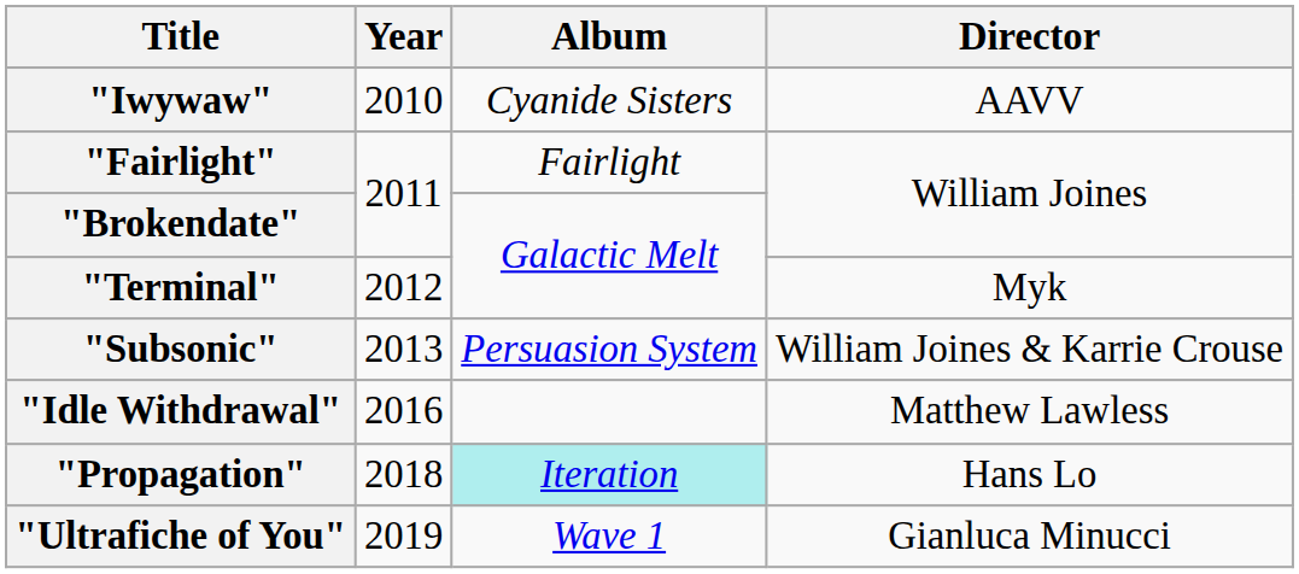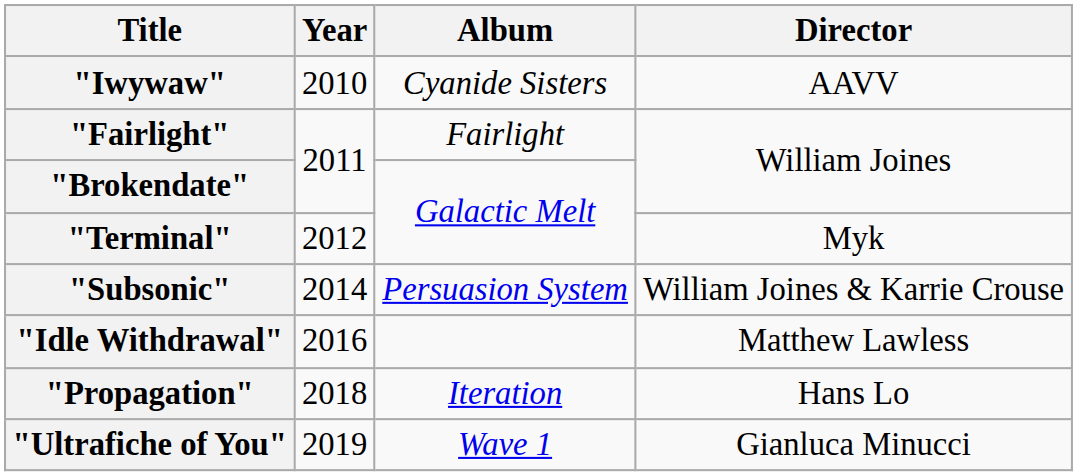 <table class="wikitable plainrowheaders" style="text-align:center;">
 <tr>
 <th scope="col">Title</th>
 <th scope="col">Year</th>
 <th scope="col">Album</th>
 <th scope="col">Director</th>
 </tr>
 <tr>
 <th scope="row">"Iwywaw"</th>
 <td>2010</td>
 <td><em>Cyanide Sisters</em></td>
 <td>AAVV</td>
 </tr>
 <tr>
 <th scope="row">"Fairlight"</th>
 <td rowspan=2>2011</td>
 <td><em>Fairlight</em></td>
 <td rowspan=2>William Joines</td>
 </tr>
 <tr>
 <th scope="row">"Brokendate"</th>
 <td rowspan=2><em><a href='#'>Galactic Melt</a></em></td>
 </tr>
 <tr>
 <th scope="row">"Terminal"</th>
 <td>2012</td>
 <td>Myk</td>
 </tr>
 <tr>
 <th scope="row">"Subsonic"</th>
-<td>2013</td>
+<td>2014</td>
 <td><em><a href='#'>Persuasion System</a></em></td>
 <td>William Joines & Karrie Crouse</td>
 </tr>
 <tr>
 <th scope="row">"Idle Withdrawal"</th>
 <td>2016</td>
 <td></td>
 <td>Matthew Lawless</td>
 </tr>
 <tr>
 <th scope="row">"Propagation"</th>
 <td>2018</td>
-<td style="background: paleturquoise;"><em><a href='#'>Iteration</a></em></td>
+<td><em><a href='#'>Iteration</a></em></td>
 <td>Hans Lo</td>
 </tr>
 <tr>
 <th scope="row">"Ultrafiche of You"</th>
 <td>2019</td>
 <td><em><a href='#'>Wave 1</a></em></td>
 <td>Gianluca Minucci</td>
 </tr>
 </table>
